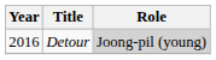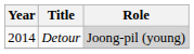 <table class="wikitable">
 <tr>
 <th>Year</th>
 <th>Title</th>
 <th>Role</th>
 </tr>
 <tr>
-<td>2016</td>
+<td>2014</td>
 <td><em>Detour</em></td>
 <td style="background: lightgrey;">Joong-pil (young)</td>
 </tr>
 <tr>
 </tr>
 </table>
